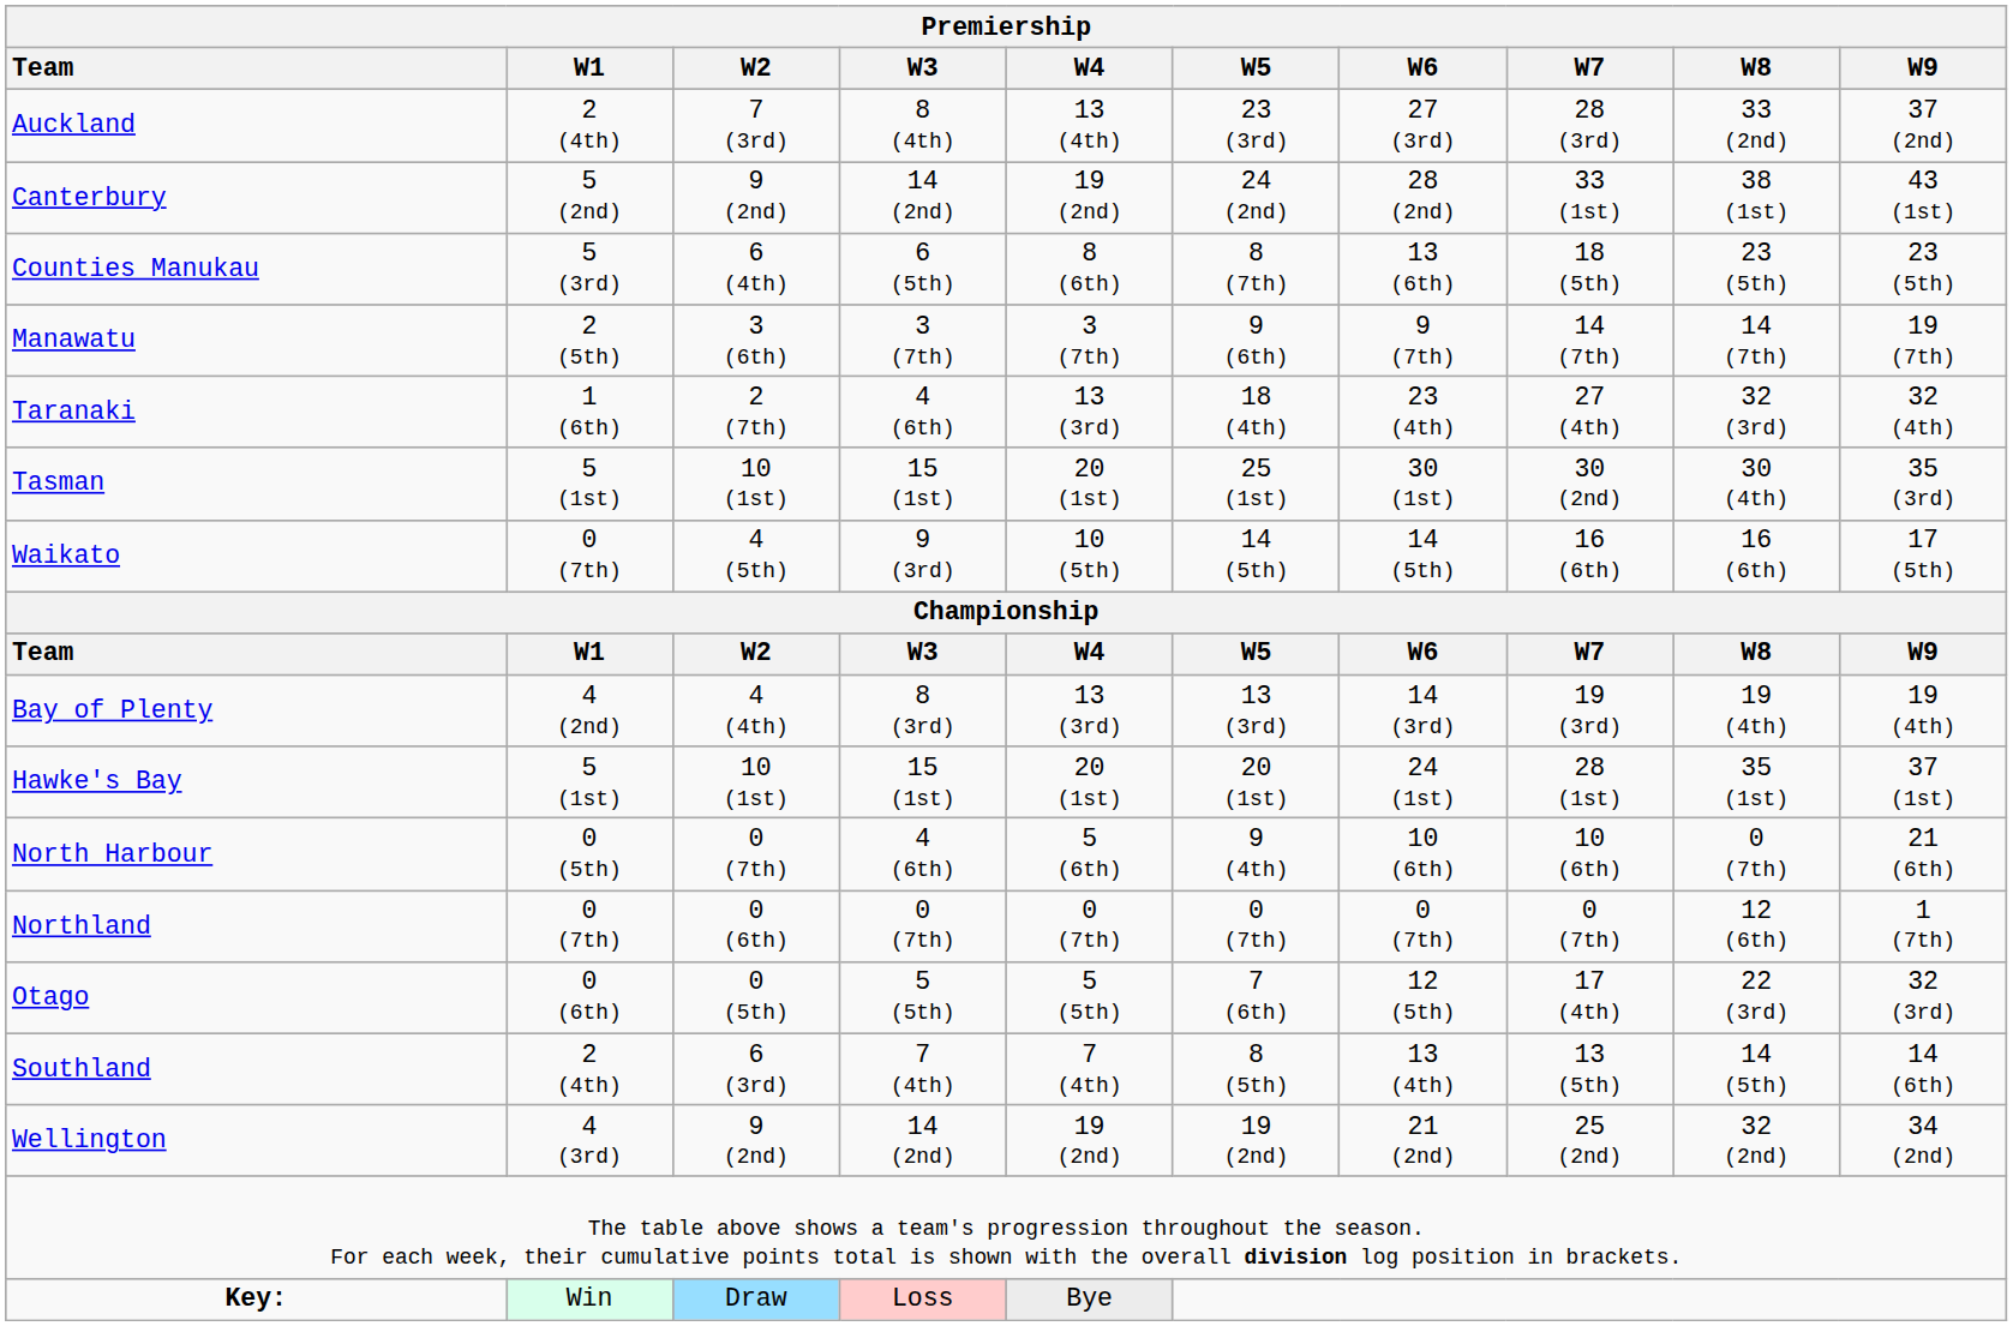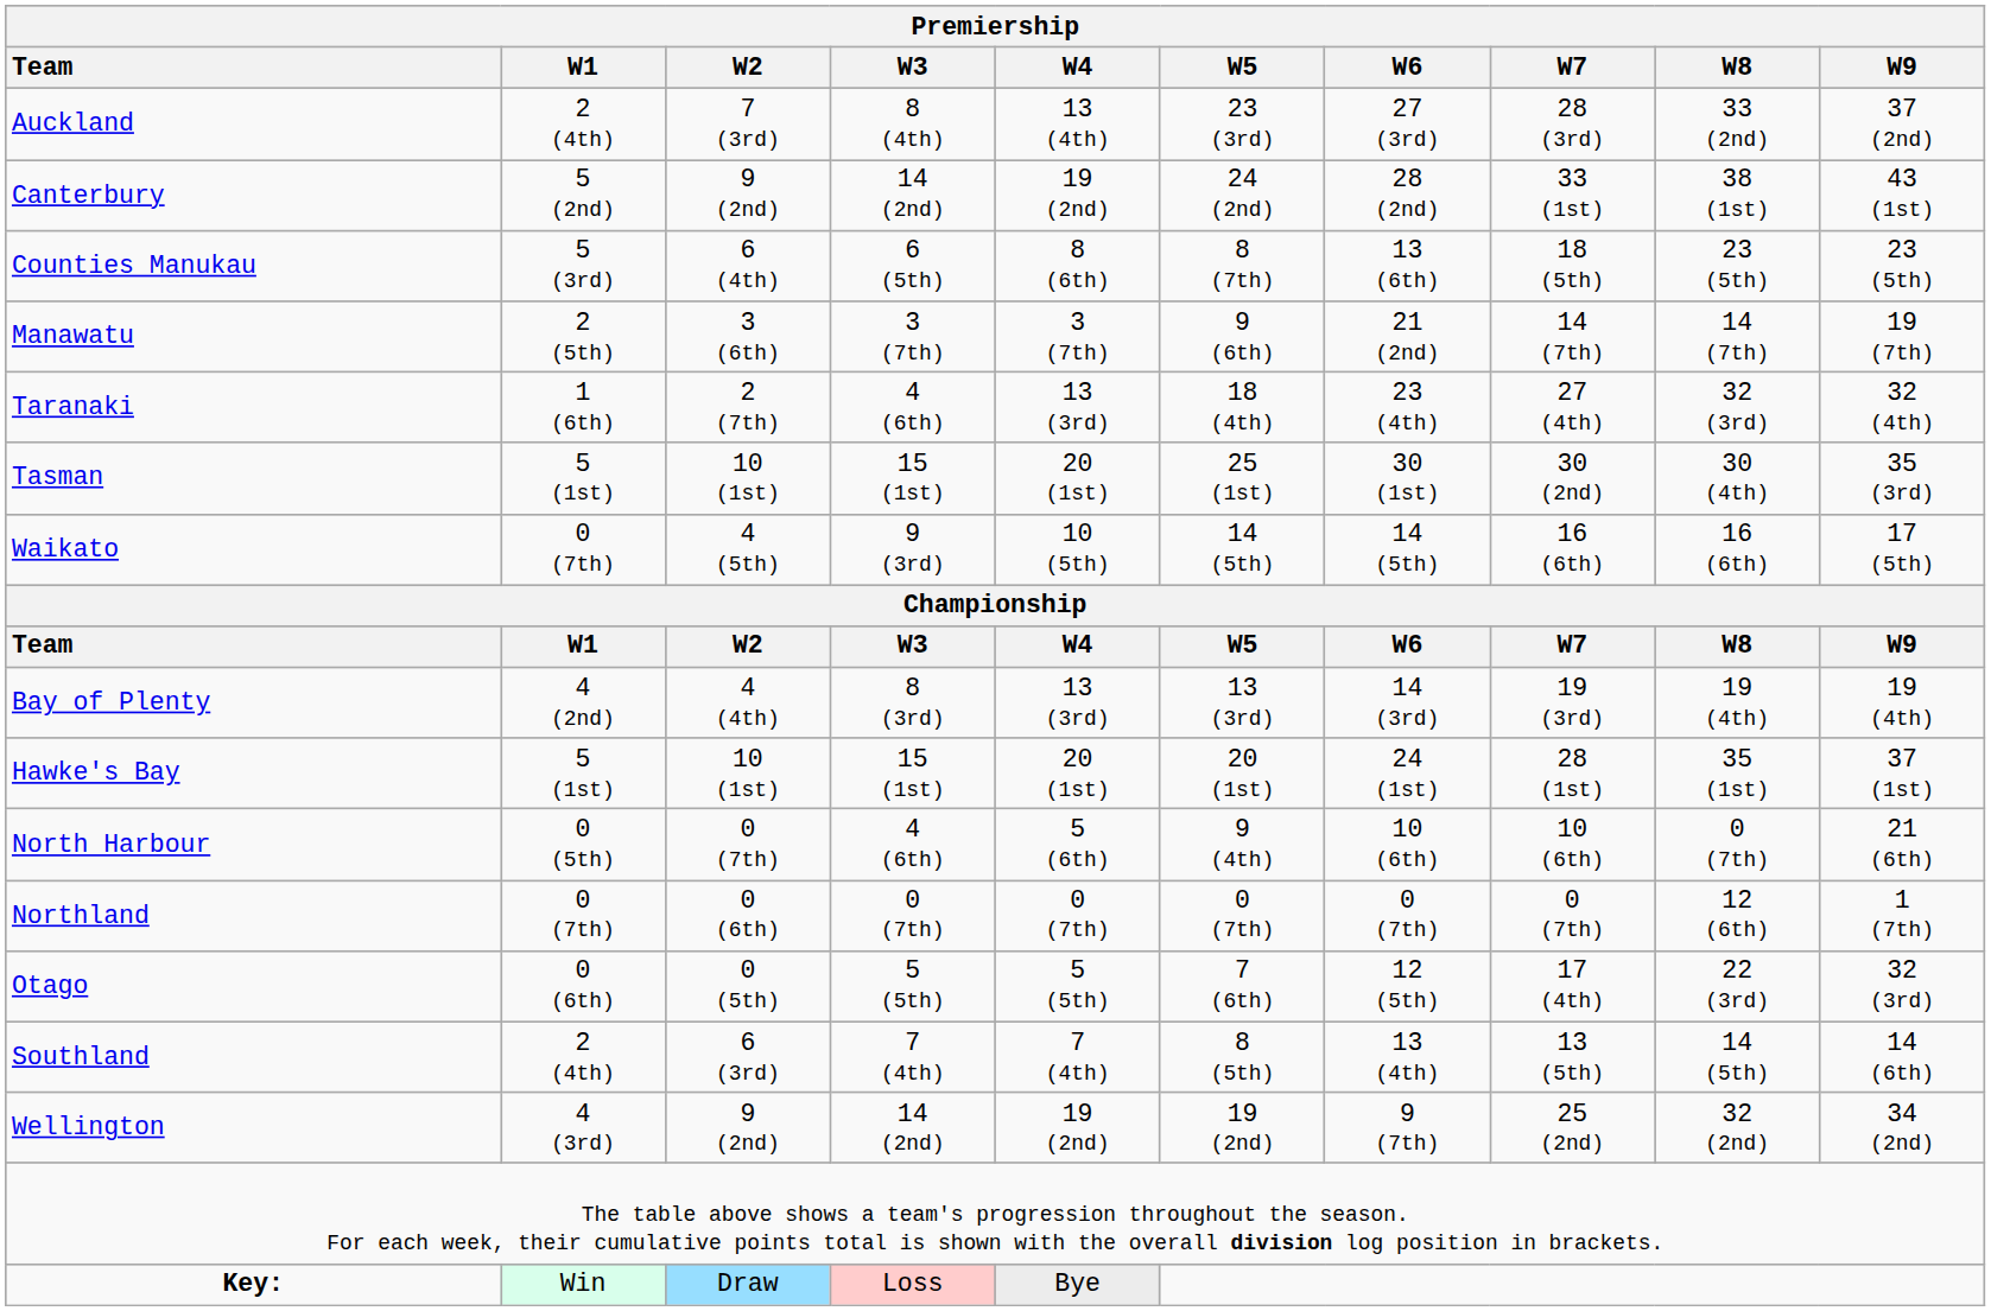 <table class="wikitable" style="text-align:center;width:80%">
 <tr>
 <th colspan=100%>Premiership</th>
 </tr>
 <tr>
 <th style="text-align:left;width:12%">Team</th>
 <th style="width:4%">W1</th>
 <th style="width:4%">W2</th>
 <th style="width:4%">W3</th>
 <th style="width:4%">W4</th>
 <th style="width:4%">W5</th>
 <th style="width:4%">W6</th>
 <th style="width:4%">W7</th>
 <th style="width:4%">W8</th>
 <th style="width:4%">W9</th>
 </tr>
 <tr>
 <td style="text-align:left"><a href='#'>Auckland</a></td>
 <td>2<br><small>(4th)</small></td>
 <td>7<br><small>(3rd)</small></td>
 <td>8<br><small>(4th)</small></td>
 <td>13<br><small>(4th)</small></td>
 <td>23<br><small>(3rd)</small></td>
 <td>27<br><small>(3rd)</small></td>
 <td>28<br><small>(3rd)</small></td>
 <td>33<br><small>(2nd)</small></td>
 <td>37<br><small>(2nd)</small></td>
 </tr>
 <tr>
 <td style="text-align:left"><a href='#'>Canterbury</a></td>
 <td>5<br><small>(2nd)</small></td>
 <td>9<br><small>(2nd)</small></td>
 <td>14<br><small>(2nd)</small></td>
 <td>19<br><small>(2nd)</small></td>
 <td>24<br><small>(2nd)</small></td>
 <td>28<br><small>(2nd)</small></td>
 <td>33<br><small>(1st)</small></td>
 <td>38<br><small>(1st)</small></td>
 <td>43<br><small>(1st)</small></td>
 </tr>
 <tr>
 <td style="text-align:left"><a href='#'>Counties Manukau</a></td>
 <td>5<br><small>(3rd)</small></td>
 <td>6<br><small>(4th)</small></td>
 <td>6<br><small>(5th)</small></td>
 <td>8<br><small>(6th)</small></td>
 <td>8<br><small>(7th)</small></td>
 <td>13<br><small>(6th)</small></td>
 <td>18<br><small>(5th)</small></td>
 <td>23<br><small>(5th)</small></td>
 <td>23<br><small>(5th)</small></td>
 </tr>
 <tr>
 <td style="text-align:left"><a href='#'>Manawatu</a></td>
 <td>2<br><small>(5th)</small></td>
 <td>3<br><small>(6th)</small></td>
 <td>3<br><small>(7th)</small></td>
 <td>3<br><small>(7th)</small></td>
 <td>9<br><small>(6th)</small></td>
-<td>9<br><small>(7th)</small></td>
+<td>21<br><small>(2nd)</small></td>
 <td>14<br><small>(7th)</small></td>
 <td>14<br><small>(7th)</small></td>
 <td>19<br><small>(7th)</small></td>
 </tr>
 <tr>
 <td style="text-align:left"><a href='#'>Taranaki</a></td>
 <td>1<br><small>(6th)</small></td>
 <td>2<br><small>(7th)</small></td>
 <td>4<br><small>(6th)</small></td>
 <td>13<br><small>(3rd)</small></td>
 <td>18<br><small>(4th)</small></td>
 <td>23<br><small>(4th)</small></td>
 <td>27<br><small>(4th)</small></td>
 <td>32<br><small>(3rd)</small></td>
 <td>32<br><small>(4th)</small></td>
 </tr>
 <tr>
 <td style="text-align:left"><a href='#'>Tasman</a></td>
 <td>5<br><small>(1st)</small></td>
 <td>10<br><small>(1st)</small></td>
 <td>15<br><small>(1st)</small></td>
 <td>20<br><small>(1st)</small></td>
 <td>25<br><small>(1st)</small></td>
 <td>30<br><small>(1st)</small></td>
 <td>30<br><small>(2nd)</small></td>
 <td>30<br><small>(4th)</small></td>
 <td>35<br><small>(3rd)</small></td>
 </tr>
 <tr>
 <td style="text-align:left"><a href='#'>Waikato</a></td>
 <td>0<br><small>(7th)</small></td>
 <td>4<br><small>(5th)</small></td>
 <td>9<br><small>(3rd)</small></td>
 <td>10<br><small>(5th)</small></td>
 <td>14<br><small>(5th)</small></td>
 <td>14<br><small>(5th)</small></td>
 <td>16<br><small>(6th)</small></td>
 <td>16<br><small>(6th)</small></td>
 <td>17<br><small>(5th)</small></td>
 </tr>
 <tr>
 <th colspan=100%>Championship</th>
 </tr>
 <tr>
 <th style="text-align:left;width:12%">Team</th>
 <th style="width:4%">W1</th>
 <th style="width:4%">W2</th>
 <th style="width:4%">W3</th>
 <th style="width:4%">W4</th>
 <th style="width:4%">W5</th>
 <th style="width:4%">W6</th>
 <th style="width:4%">W7</th>
 <th style="width:4%">W8</th>
 <th style="width:4%">W9</th>
 </tr>
 <tr>
 <td style="text-align:left"><a href='#'>Bay of Plenty</a></td>
 <td>4<br><small>(2nd)</small></td>
 <td>4<br><small>(4th)</small></td>
 <td>8<br><small>(3rd)</small></td>
 <td>13<br><small>(3rd)</small></td>
 <td>13<br><small>(3rd)</small></td>
 <td>14<br><small>(3rd)</small></td>
 <td>19<br><small>(3rd)</small></td>
 <td>19<br><small>(4th)</small></td>
 <td>19<br><small>(4th)</small></td>
 </tr>
 <tr>
 <td style="text-align:left"><a href='#'>Hawke's Bay</a></td>
 <td>5<br><small>(1st)</small></td>
 <td>10<br><small>(1st)</small></td>
 <td>15<br><small>(1st)</small></td>
 <td>20<br><small>(1st)</small></td>
 <td>20<br><small>(1st)</small></td>
 <td>24<br><small>(1st)</small></td>
 <td>28<br><small>(1st)</small></td>
 <td>35<br><small>(1st)</small></td>
 <td>37<br><small>(1st)</small></td>
 </tr>
 <tr>
 <td style="text-align:left"><a href='#'>North Harbour</a></td>
 <td>0<br><small>(5th)</small></td>
 <td>0<br><small>(7th)</small></td>
 <td>4<br><small>(6th)</small></td>
 <td>5<br><small>(6th)</small></td>
 <td>9<br><small>(4th)</small></td>
 <td>10<br><small>(6th)</small></td>
 <td>10<br><small>(6th)</small></td>
 <td>0<br><small>(7th)</small></td>
 <td>21<br><small>(6th)</small></td>
 </tr>
 <tr>
 <td style="text-align:left"><a href='#'>Northland</a></td>
 <td>0<br><small>(7th)</small></td>
 <td>0<br><small>(6th)</small></td>
 <td>0<br><small>(7th)</small></td>
 <td>0<br><small>(7th)</small></td>
 <td>0<br><small>(7th)</small></td>
 <td>0<br><small>(7th)</small></td>
 <td>0<br><small>(7th)</small></td>
 <td>12<br><small>(6th)</small></td>
 <td>1<br><small>(7th)</small></td>
 </tr>
 <tr>
 <td style="text-align:left"><a href='#'>Otago</a></td>
 <td>0<br><small>(6th)</small></td>
 <td>0<br><small>(5th)</small></td>
 <td>5<br><small>(5th)</small></td>
 <td>5<br><small>(5th)</small></td>
 <td>7<br><small>(6th)</small></td>
 <td>12<br><small>(5th)</small></td>
 <td>17<br><small>(4th)</small></td>
 <td>22<br><small>(3rd)</small></td>
 <td>32<br><small>(3rd)</small></td>
 </tr>
 <tr>
 <td style="text-align:left"><a href='#'>Southland</a></td>
 <td>2<br><small>(4th)</small></td>
 <td>6<br><small>(3rd)</small></td>
 <td>7<br><small>(4th)</small></td>
 <td>7<br><small>(4th)</small></td>
 <td>8<br><small>(5th)</small></td>
 <td>13<br><small>(4th)</small></td>
 <td>13<br><small>(5th)</small></td>
 <td>14<br><small>(5th)</small></td>
 <td>14<br><small>(6th)</small></td>
 </tr>
 <tr>
 <td style="text-align:left"><a href='#'>Wellington</a></td>
 <td>4<br><small>(3rd)</small></td>
 <td>9<br><small>(2nd)</small></td>
 <td>14<br><small>(2nd)</small></td>
 <td>19<br><small>(2nd)</small></td>
 <td>19<br><small>(2nd)</small></td>
-<td>21<br><small>(2nd)</small></td>
+<td>9<br><small>(7th)</small></td>
 <td>25<br><small>(2nd)</small></td>
 <td>32<br><small>(2nd)</small></td>
 <td>34<br><small>(2nd)</small></td>
 </tr>
 <tr>
 <td colspan="100%" style="text-align:center;"><br><small>The table above shows a team's progression throughout the season.<br>For each week, their cumulative points total is shown with the overall <strong>division</strong> log position in brackets.<br></small></td>
 </tr>
 <tr>
 <td><strong>Key:</strong></td>
 <td style="background:#D8FFEB">Win</td>
 <td style="background:#97DEFF">Draw</td>
 <td style="background:#FFCCCC">Loss</td>
 <td style="background:#ECECEC">Bye</td>
 <td colspan=16></td>
 </tr>
 </table>
